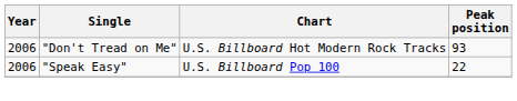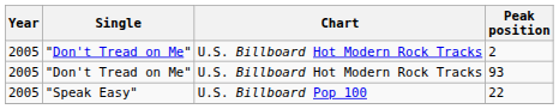 <table class="wikitable">
 <tr>
 <th>Year</th>
 <th>Single</th>
 <th>Chart</th>
 <th>Peak<br>position</th>
 </tr>
 <tr>
-<td align="center">2006</td>
+<td align="center">2005</td>
+<td align="left">"<a href='#'>Don't Tread on Me</a>"</td>
+<td align="left">U.S. <em>Billboard</em> <a href='#'>Hot Modern Rock Tracks</a></td>
+<td align="left">2</td>
+</tr>
+<tr>
+<td align="center">2005</td>
 <td align="left">"Don't Tread on Me"</td>
 <td align="left">U.S. <em>Billboard</em> Hot Modern Rock Tracks</td>
 <td align="left">93</td>
 </tr>
 <tr>
-<td align="center">2006</td>
+<td align="center">2005</td>
 <td align="left">"Speak Easy"</td>
 <td align="left">U.S. <em>Billboard</em> <a href='#'>Pop 100</a></td>
 <td align="left">22</td>
 </tr>
 <tr>
 </tr>
 </table>
